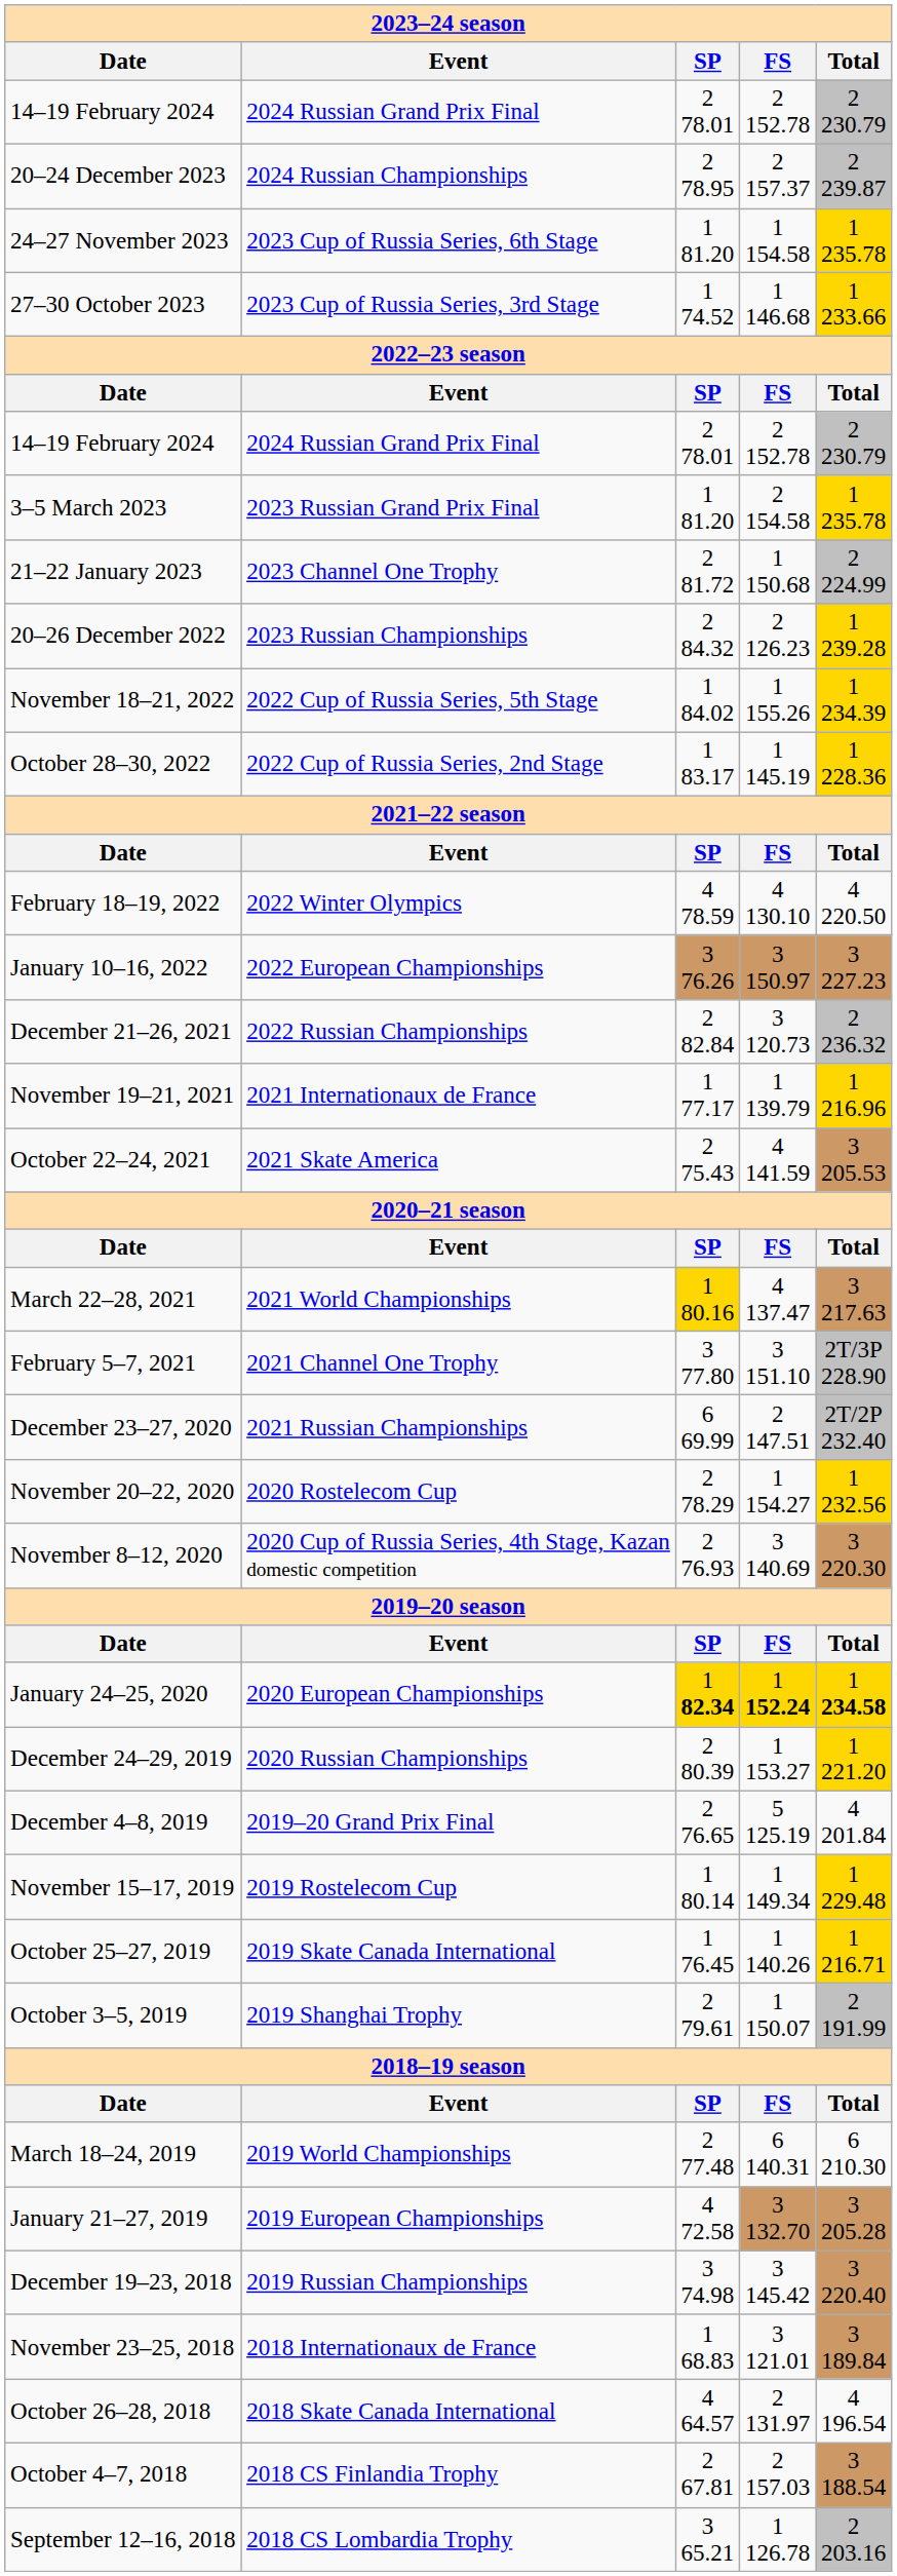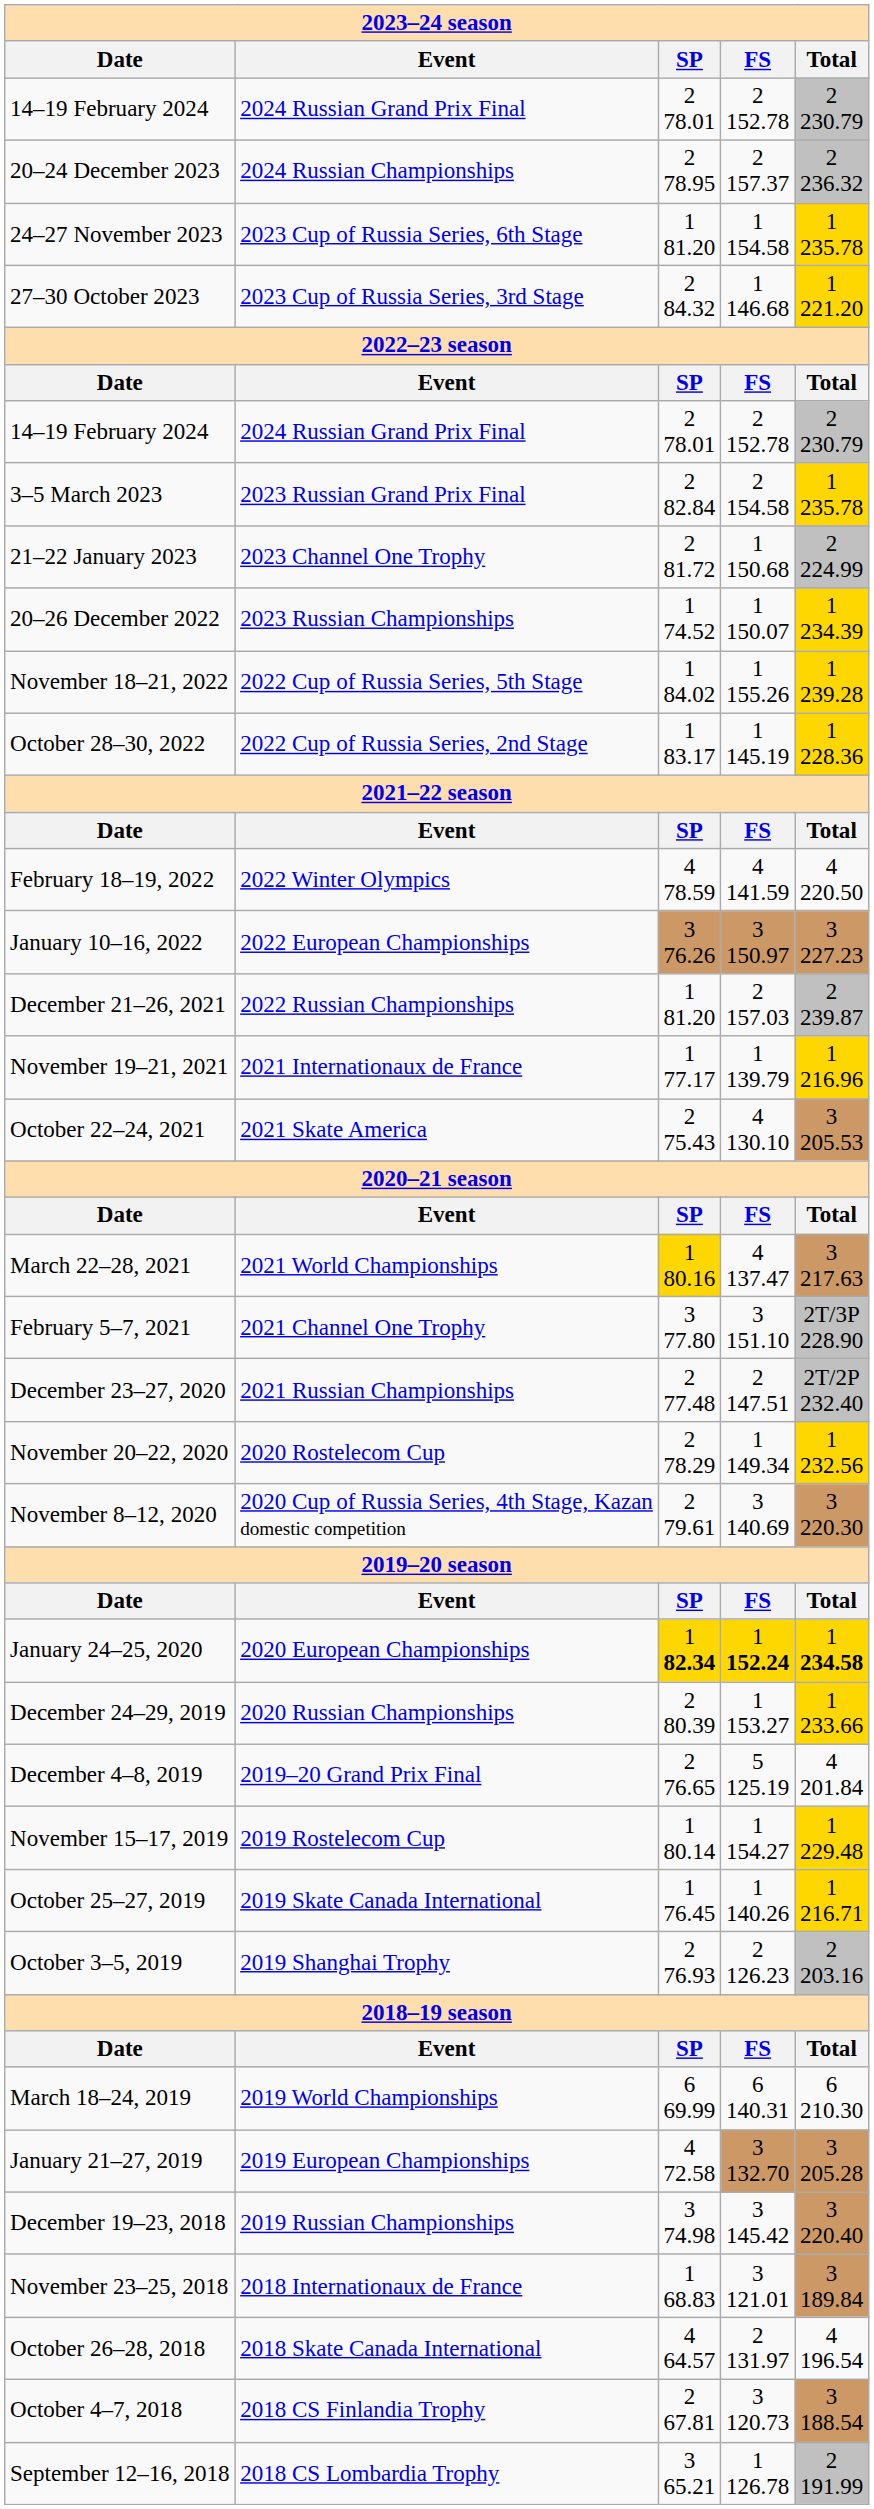 <table class="wikitable">
 <tr>
 <td style="background-color: #ffdead; " colspan=6 align=center><a href='#'><strong>2023–24 season</strong></a></td>
 </tr>
 <tr>
 <th>Date</th>
 <th>Event</th>
 <th><a href='#'>SP</a></th>
 <th><a href='#'>FS</a></th>
 <th>Total</th>
 </tr>
 <tr>
 <td>14–19 February 2024</td>
 <td><a href='#'>2024 Russian Grand Prix Final</a> <br></td>
 <td align=center>2 <br> 78.01</td>
 <td align=center>2 <br> 152.78</td>
 <td align=center bgcolor=silver>2 <br> 230.79</td>
 </tr>
 <tr>
 <td>20–24 December 2023</td>
 <td><a href='#'>2024 Russian Championships</a> <br></td>
 <td align=center>2 <br> 78.95</td>
 <td align=center>2 <br> 157.37</td>
-<td align=center bgcolor=silver>2 <br> 239.87</td>
+<td align=center bgcolor=silver>2 <br> 236.32</td>
 </tr>
 <tr>
 <td>24–27 November 2023</td>
 <td><a href='#'>2023 Cup of Russia Series, 6th Stage</a> <br></td>
 <td align=center>1 <br> 81.20</td>
 <td align=center>1 <br> 154.58</td>
 <td align=center bgcolor=gold>1 <br> 235.78</td>
 </tr>
 <tr>
 <td>27–30 October 2023</td>
 <td><a href='#'>2023 Cup of Russia Series, 3rd Stage</a> <br></td>
-<td align=center>1 <br> 74.52</td>
+<td align=center>2 <br> 84.32</td>
 <td align=center>1 <br> 146.68</td>
-<td align=center bgcolor=gold>1 <br> 233.66</td>
+<td align=center bgcolor=gold>1 <br> 221.20</td>
 </tr>
 <tr>
 <td style="background-color: #ffdead; " colspan=6 align=center><a href='#'><strong>2022–23 season</strong></a></td>
 </tr>
 <tr>
 <th>Date</th>
 <th>Event</th>
 <th><a href='#'>SP</a></th>
 <th><a href='#'>FS</a></th>
 <th>Total</th>
 </tr>
 <tr>
 <td>14–19 February 2024</td>
 <td><a href='#'>2024 Russian Grand Prix Final</a> <br></td>
 <td align=center>2 <br> 78.01</td>
 <td align=center>2 <br> 152.78</td>
 <td align=center bgcolor=silver>2 <br> 230.79</td>
 </tr>
 <tr>
 <td>3–5 March 2023</td>
 <td><a href='#'>2023 Russian Grand Prix Final</a> <br></td>
-<td align=center>1 <br> 81.20</td>
+<td align=center>2 <br> 82.84</td>
 <td align=center>2 <br> 154.58</td>
 <td align=center bgcolor=gold>1 <br> 235.78</td>
 </tr>
 <tr>
 <td>21–22 January 2023</td>
 <td><a href='#'>2023 Channel One Trophy</a></td>
 <td align=center>2 <br> 81.72</td>
 <td align=center>1 <br> 150.68</td>
 <td align=center bgcolor=silver>2 <br> 224.99</td>
 </tr>
 <tr>
 <td>20–26 December 2022</td>
 <td><a href='#'>2023 Russian Championships</a> <br></td>
-<td align=center>2 <br> 84.32</td>
-<td align=center>2 <br> 126.23</td>
-<td align=center bgcolor=gold>1 <br> 239.28</td>
+<td align=center>1 <br> 74.52</td>
+<td align=center>1 <br> 150.07</td>
+<td align=center bgcolor=gold>1 <br> 234.39</td>
 </tr>
 <tr>
 <td>November 18–21, 2022</td>
 <td><a href='#'>2022 Cup of Russia Series, 5th Stage</a> <br></td>
 <td align=center>1 <br> 84.02</td>
 <td align=center>1 <br> 155.26</td>
-<td align=center bgcolor=gold>1 <br> 234.39</td>
+<td align=center bgcolor=gold>1 <br> 239.28</td>
 </tr>
 <tr>
 <td>October 28–30, 2022</td>
 <td><a href='#'>2022 Cup of Russia Series, 2nd Stage</a> <br></td>
 <td align=center>1 <br> 83.17</td>
 <td align=center>1 <br> 145.19</td>
 <td align=center bgcolor=gold>1 <br> 228.36</td>
 </tr>
 <tr>
 <th style="background-color: #ffdead;" colspan=7><a href='#'>2021–22 season</a></th>
 </tr>
 <tr>
 <th>Date</th>
 <th>Event</th>
 <th><a href='#'>SP</a></th>
 <th><a href='#'>FS</a></th>
 <th>Total</th>
 </tr>
 <tr>
 <td>February 18–19, 2022</td>
 <td><a href='#'>2022 Winter Olympics</a></td>
 <td align=center>4 <br> 78.59</td>
-<td align=center>4 <br> 130.10</td>
+<td align=center>4 <br> 141.59</td>
 <td align=center>4 <br> 220.50</td>
 </tr>
 <tr>
 <td>January 10–16, 2022</td>
 <td><a href='#'>2022 European Championships</a></td>
 <td align=center bgcolor=cc9966>3 <br> 76.26</td>
 <td align=center bgcolor=cc9966>3 <br> 150.97</td>
 <td align=center bgcolor=cc9966>3 <br> 227.23</td>
 </tr>
 <tr>
 <td>December 21–26, 2021</td>
 <td><a href='#'>2022 Russian Championships</a></td>
-<td align=center>2 <br> 82.84</td>
-<td align=center>3 <br> 120.73</td>
-<td align=center bgcolor=silver>2 <br> 236.32</td>
+<td align=center>1 <br> 81.20</td>
+<td align=center>2 <br> 157.03</td>
+<td align=center bgcolor=silver>2 <br> 239.87</td>
 </tr>
 <tr>
 <td>November 19–21, 2021</td>
 <td><a href='#'>2021 Internationaux de France</a></td>
 <td align=center>1 <br> 77.17</td>
 <td align=center>1 <br> 139.79</td>
 <td align=center bgcolor=gold>1 <br> 216.96</td>
 </tr>
 <tr>
 <td>October 22–24, 2021</td>
 <td><a href='#'>2021 Skate America</a></td>
 <td align=center>2 <br> 75.43</td>
-<td align=center>4 <br> 141.59</td>
+<td align=center>4 <br> 130.10</td>
 <td align=center bgcolor=cc9966>3 <br> 205.53</td>
 </tr>
 <tr>
 <td style="background-color: #ffdead; " colspan=6 align=center><a href='#'><strong>2020–21 season</strong></a></td>
 </tr>
 <tr>
 <th>Date</th>
 <th>Event</th>
 <th><a href='#'>SP</a></th>
 <th><a href='#'>FS</a></th>
 <th>Total</th>
 </tr>
 <tr>
 <td>March 22–28, 2021</td>
 <td><a href='#'>2021 World Championships</a></td>
 <td align=center bgcolor=gold>1 <br> 80.16</td>
 <td align=center>4 <br> 137.47</td>
 <td align=center bgcolor=cc9966>3 <br> 217.63</td>
 </tr>
 <tr>
 <td>February 5–7, 2021</td>
 <td><a href='#'>2021 Channel One Trophy</a></td>
 <td align=center>3 <br> 77.80</td>
 <td align=center>3 <br> 151.10</td>
 <td align=center bgcolor=silver>2T/3P <br> 228.90</td>
 </tr>
 <tr>
 <td>December 23–27, 2020</td>
 <td><a href='#'>2021 Russian Championships</a></td>
-<td align=center>6 <br> 69.99</td>
+<td align=center>2 <br> 77.48</td>
 <td align=center>2 <br> 147.51</td>
 <td align=center bgcolor=silver>2T/2P <br> 232.40</td>
 </tr>
 <tr>
 <td>November 20–22, 2020</td>
 <td><a href='#'>2020 Rostelecom Cup</a></td>
 <td align=center>2 <br> 78.29</td>
-<td align=center>1 <br> 154.27</td>
+<td align=center>1 <br> 149.34</td>
 <td align=center bgcolor=gold>1 <br> 232.56</td>
 </tr>
 <tr>
 <td>November 8–12, 2020</td>
 <td><a href='#'>2020 Cup of Russia Series, 4th Stage, Kazan</a> <br> <small>domestic competition</small></td>
-<td align=center>2 <br> 76.93</td>
+<td align=center>2 <br> 79.61</td>
 <td align=center>3 <br>  140.69</td>
 <td align=center bgcolor=cc9966>3 <br> 220.30</td>
 </tr>
 <tr>
 <td style="background-color: #ffdead; " colspan=6 align=center><a href='#'><strong>2019–20 season</strong></a></td>
 </tr>
 <tr>
 <th>Date</th>
 <th>Event</th>
 <th><a href='#'>SP</a></th>
 <th><a href='#'>FS</a></th>
 <th>Total</th>
 </tr>
 <tr>
 <td>January 24–25, 2020</td>
 <td><a href='#'>2020 European Championships</a></td>
 <td align=center bgcolor=gold>1 <br> <strong> 82.34 </strong></td>
 <td align=center bgcolor=gold>1 <br> <strong>152.24</strong></td>
 <td align=center bgcolor=gold>1 <br> <strong>234.58</strong></td>
 </tr>
 <tr>
 <td>December 24–29, 2019</td>
 <td><a href='#'>2020 Russian Championships</a></td>
 <td align=center>2 <br> 80.39</td>
 <td align=center>1 <br> 153.27</td>
-<td align=center bgcolor=gold>1 <br> 221.20</td>
+<td align=center bgcolor=gold>1 <br> 233.66</td>
 </tr>
 <tr>
 <td>December 4–8, 2019</td>
 <td><a href='#'>2019–20 Grand Prix Final</a></td>
 <td align=center>2 <br> 76.65</td>
 <td align=center>5 <br> 125.19</td>
 <td align=center>4 <br> 201.84</td>
 </tr>
 <tr>
 <td>November 15–17, 2019</td>
 <td><a href='#'>2019 Rostelecom Cup</a></td>
 <td align=center>1 <br> 80.14</td>
-<td align=center>1 <br> 149.34</td>
+<td align=center>1 <br> 154.27</td>
 <td align=center bgcolor=gold>1 <br> 229.48</td>
 </tr>
 <tr>
 <td>October 25–27, 2019</td>
 <td><a href='#'>2019 Skate Canada International</a></td>
 <td align=center>1 <br> 76.45</td>
 <td align=center>1 <br> 140.26</td>
 <td align=center bgcolor=gold>1 <br> 216.71</td>
 </tr>
 <tr>
 <td>October 3–5, 2019</td>
 <td><a href='#'>2019 Shanghai Trophy</a></td>
-<td align=center>2 <br> 79.61</td>
-<td align=center>1 <br> 150.07</td>
-<td align=center bgcolor=silver>2 <br> 191.99</td>
+<td align=center>2 <br> 76.93</td>
+<td align=center>2 <br> 126.23</td>
+<td align=center bgcolor=silver>2 <br> 203.16</td>
 </tr>
 <tr>
 <td style="background-color: #ffdead; " colspan=6 align=center><a href='#'><strong>2018–19 season</strong></a></td>
 </tr>
 <tr>
 <th>Date</th>
 <th>Event</th>
 <th><a href='#'>SP</a></th>
 <th><a href='#'>FS</a></th>
 <th>Total</th>
 </tr>
 <tr>
 <td>March 18–24, 2019</td>
 <td><a href='#'>2019 World Championships</a></td>
-<td align=center>2 <br> 77.48</td>
+<td align=center>6 <br> 69.99</td>
 <td align=center>6 <br> 140.31</td>
 <td align=center>6 <br> 210.30</td>
 </tr>
 <tr>
 <td>January 21–27, 2019</td>
 <td><a href='#'>2019 European Championships</a></td>
 <td align=center>4 <br> 72.58</td>
 <td align=center bgcolor=cc9966>3 <br> 132.70</td>
 <td align=center bgcolor=cc9966>3 <br> 205.28</td>
 </tr>
 <tr>
 <td>December 19–23, 2018</td>
 <td><a href='#'>2019 Russian Championships</a></td>
 <td align=center>3 <br> 74.98</td>
 <td align=center>3 <br> 145.42</td>
 <td align=center bgcolor=cc9966>3 <br> 220.40</td>
 </tr>
 <tr>
 <td>November 23–25, 2018</td>
 <td><a href='#'>2018 Internationaux de France</a></td>
 <td align=center>1 <br> 68.83</td>
 <td align=center>3 <br> 121.01</td>
 <td align=center bgcolor=cc9966>3 <br> 189.84</td>
 </tr>
 <tr>
 <td>October 26–28, 2018</td>
 <td><a href='#'>2018 Skate Canada International</a></td>
 <td align=center>4 <br> 64.57</td>
 <td align=center>2 <br> 131.97</td>
 <td align=center>4 <br> 196.54</td>
 </tr>
 <tr>
 <td>October 4–7, 2018</td>
 <td><a href='#'>2018 CS Finlandia Trophy</a></td>
 <td align=center>2 <br> 67.81</td>
-<td align=center>2 <br> 157.03</td>
+<td align=center>3 <br> 120.73</td>
 <td align=center bgcolor=cc9966>3 <br> 188.54</td>
 </tr>
 <tr>
 <td>September 12–16, 2018</td>
 <td><a href='#'>2018 CS Lombardia Trophy</a></td>
 <td align=center>3 <br> 65.21</td>
 <td align=center>1 <br> 126.78</td>
-<td align=center bgcolor=silver>2 <br> 203.16</td>
+<td align=center bgcolor=silver>2 <br> 191.99</td>
 </tr>
 </table>
